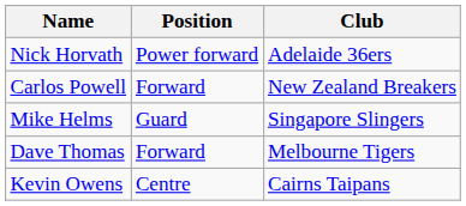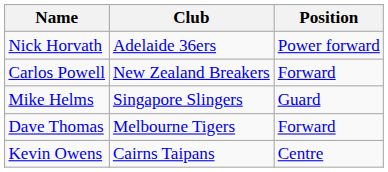 <table class="wikitable">
 <tr>
 <th>Name</th>
+<th>Club</th>
 <th>Position</th>
-<th>Club</th>
 </tr>
 <tr>
 <td><a href='#'>Nick Horvath</a></td>
+<td><a href='#'>Adelaide 36ers</a></td>
 <td><a href='#'>Power forward</a></td>
-<td><a href='#'>Adelaide 36ers</a></td>
 </tr>
 <tr>
 <td><a href='#'>Carlos Powell</a></td>
+<td><a href='#'>New Zealand Breakers</a></td>
 <td><a href='#'>Forward</a></td>
-<td><a href='#'>New Zealand Breakers</a></td>
 </tr>
 <tr>
 <td><a href='#'>Mike Helms</a></td>
+<td><a href='#'>Singapore Slingers</a></td>
 <td><a href='#'>Guard</a></td>
-<td><a href='#'>Singapore Slingers</a></td>
 </tr>
 <tr>
 <td><a href='#'>Dave Thomas</a></td>
+<td><a href='#'>Melbourne Tigers</a></td>
 <td><a href='#'>Forward</a></td>
-<td><a href='#'>Melbourne Tigers</a></td>
 </tr>
 <tr>
 <td><a href='#'>Kevin Owens</a></td>
+<td><a href='#'>Cairns Taipans</a></td>
 <td><a href='#'>Centre</a></td>
-<td><a href='#'>Cairns Taipans</a></td>
 </tr>
 </table>
